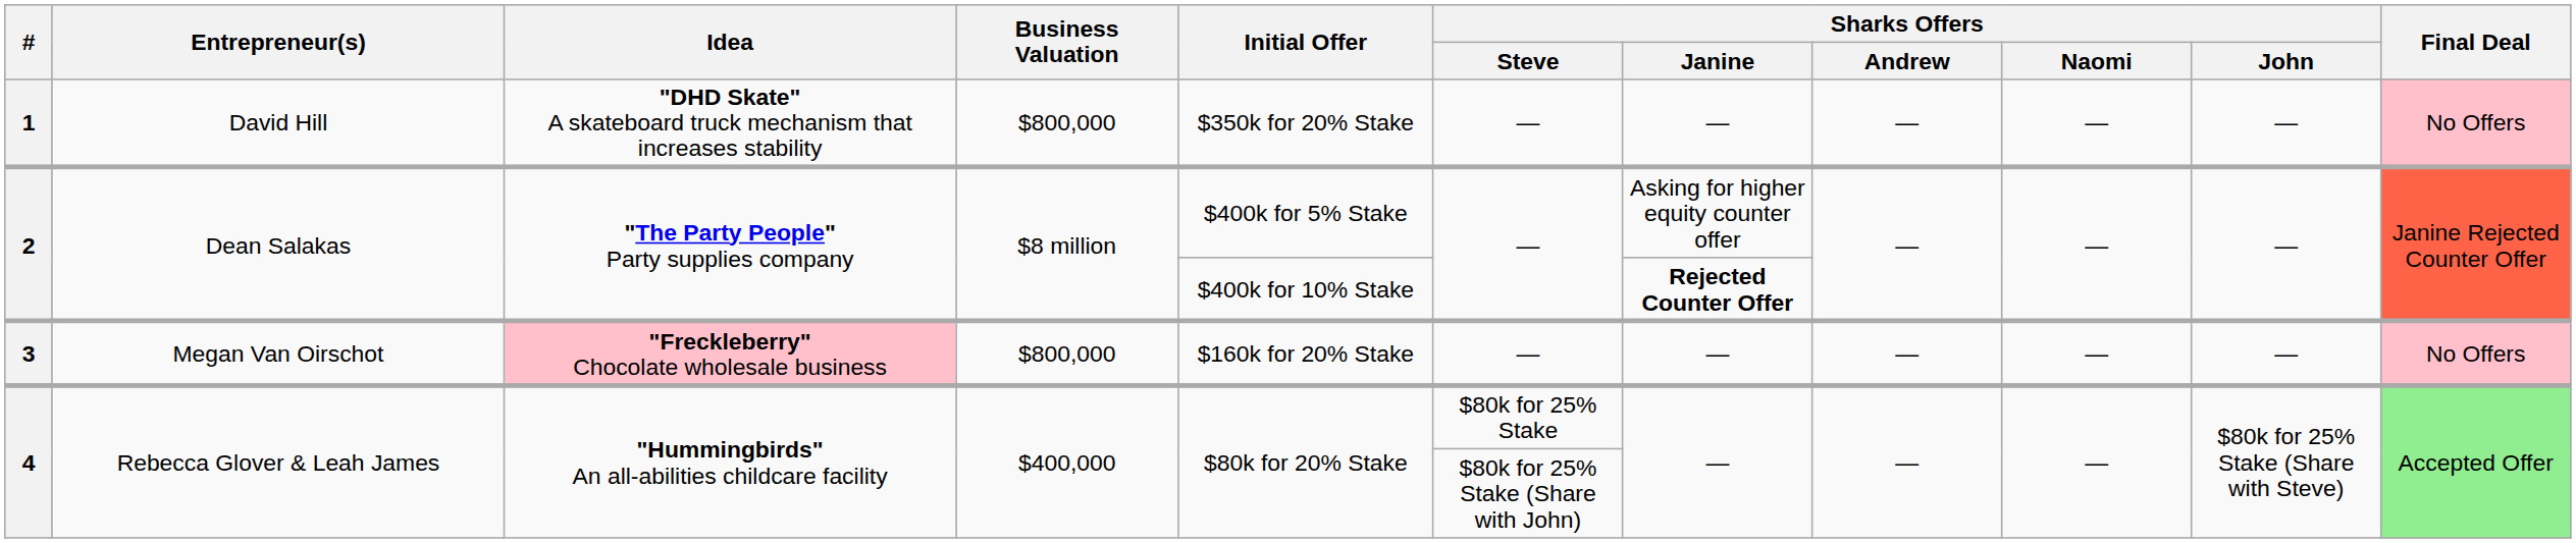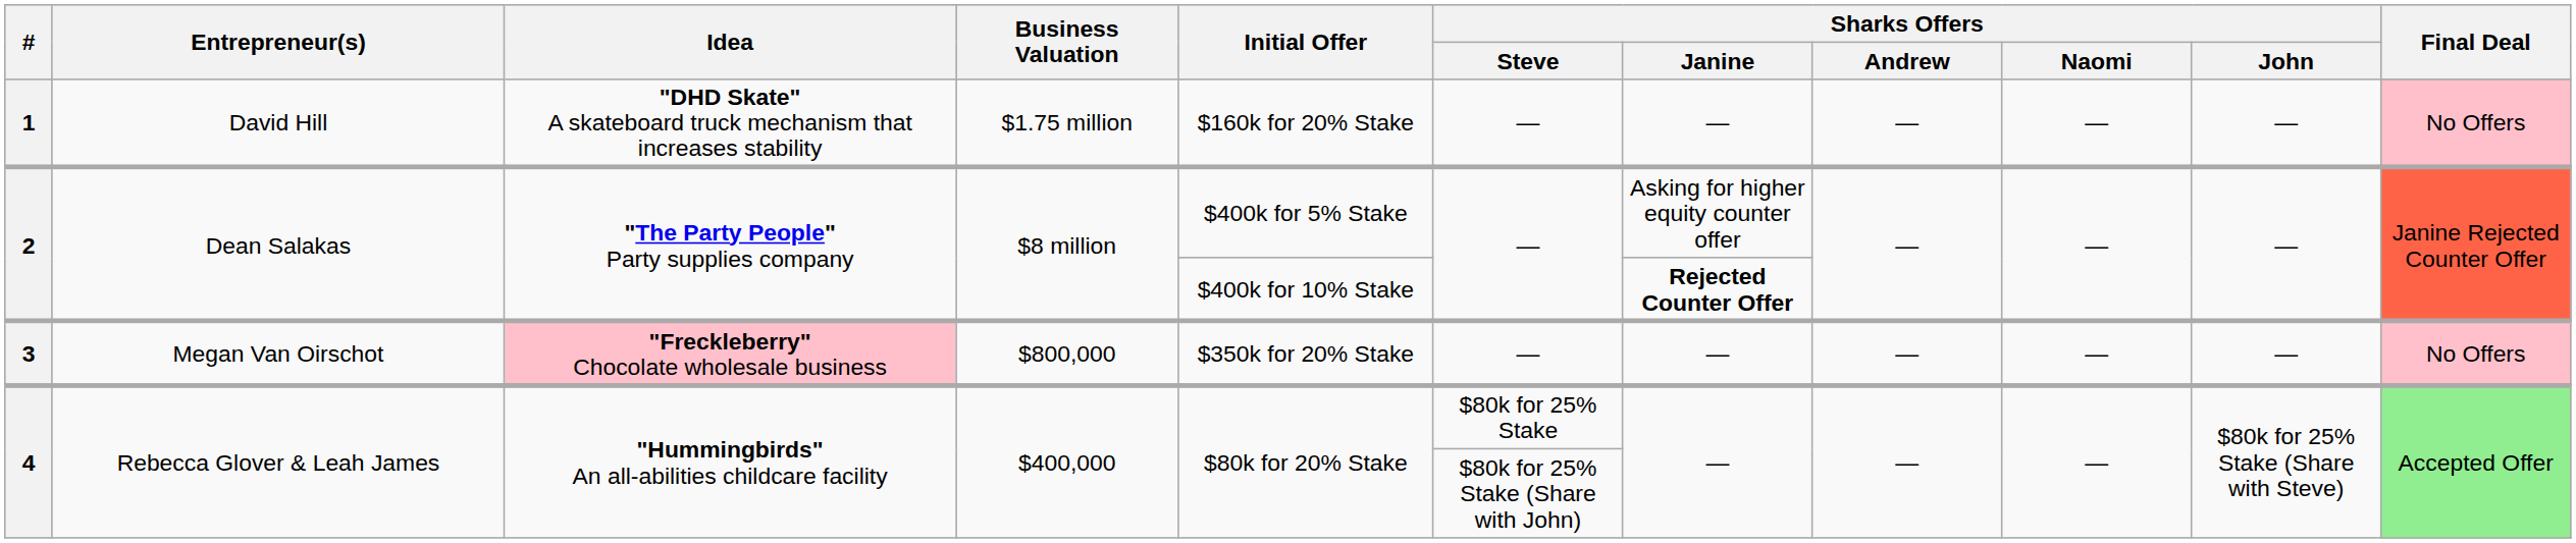 <table class="wikitable plainrowheaders" style="font-size:90%; text-align:center; width: 100%; margin-left: auto; margin-right: auto;">
 <tr>
 <th scope="col" bgcolor="lightgrey" rowspan="2" width="15" align="center">#</th>
 <th scope="col" bgcolor="lightgrey" rowspan="2" width="200" align="center">Entrepreneur(s)</th>
 <th scope="col" bgcolor="lightgrey" rowspan="2" width="200" align="center">Idea</th>
 <th scope="col" bgcolor="lightgrey" rowspan="2" width="95" align="center">Business Valuation</th>
 <th scope="col" bgcolor="lightgrey" rowspan="2" width="110" align="center">Initial Offer</th>
 <th scope="col" bgcolor="lightgrey" colspan="5">Sharks Offers</th>
 <th scope="col" bgcolor="lightgrey" rowspan="2" width="80" align="center">Final Deal</th>
 </tr>
 <tr>
 <th width="80" align="center"><strong>Steve</strong></th>
 <th width="80" align="center"><strong>Janine</strong></th>
 <th width="80" align="center"><strong>Andrew</strong></th>
 <th width="80" align="center"><strong>Naomi</strong></th>
 <th width="80" align="center"><strong>John</strong></th>
 </tr>
 <tr>
 <th>1</th>
 <td>David Hill</td>
 <td><strong>"DHD Skate"</strong><br> A skateboard truck mechanism that increases stability</td>
-<td>$800,000</td>
-<td>$350k for 20% Stake</td>
+<td>$1.75 million</td>
+<td>$160k for 20% Stake</td>
 <td>—</td>
 <td>—</td>
 <td>—</td>
 <td>—</td>
 <td>—</td>
 <td bgcolor="pink">No Offers</td>
 </tr>
 <tr>
 </tr>
 <tr style="border-top:3px solid #aaa;">
 <th rowspan="2">2</th>
 <td rowspan="2">Dean Salakas</td>
 <td rowspan="2"><strong>"<a href='#'>The Party People</a>"</strong><br> Party supplies company</td>
 <td rowspan="2">$8 million</td>
 <td>$400k for 5% Stake</td>
 <td rowspan="2">—</td>
 <td>Asking for higher equity counter offer</td>
 <td rowspan="2">—</td>
 <td rowspan="2">—</td>
 <td rowspan="2">—</td>
 <td rowspan="2" bgcolor="tomato">Janine Rejected Counter Offer</td>
 </tr>
 <tr>
 <td>$400k for 10% Stake</td>
 <td><strong>Rejected Counter Offer</strong></td>
 </tr>
 <tr>
 </tr>
 <tr style="border-top:3px solid #aaa;">
 <th>3</th>
 <td>Megan Van Oirschot</td>
 <td style="background: pink;"><strong>"Freckleberry"</strong><br> Chocolate wholesale business</td>
 <td>$800,000</td>
-<td>$160k for 20% Stake</td>
+<td>$350k for 20% Stake</td>
 <td>—</td>
 <td>—</td>
 <td>—</td>
 <td>—</td>
 <td>—</td>
 <td bgcolor="pink">No Offers</td>
 </tr>
 <tr>
 </tr>
 <tr style="border-top:3px solid #aaa;">
 <th rowspan="2">4</th>
 <td rowspan="2">Rebecca Glover & Leah James</td>
 <td rowspan="2"><strong>"Hummingbirds"</strong><br> An all-abilities childcare facility</td>
 <td rowspan="2">$400,000</td>
 <td rowspan="2">$80k for 20% Stake</td>
 <td>$80k for 25% Stake</td>
 <td rowspan="2">—</td>
 <td rowspan="2">—</td>
 <td rowspan="2">—</td>
 <td rowspan="2">$80k for 25% Stake (Share with Steve)</td>
 <td rowspan="2" bgcolor="lightgreen">Accepted Offer</td>
 </tr>
 <tr>
 <td rowspan="2">$80k for 25% Stake (Share with John)</td>
 </tr>
 </table>
